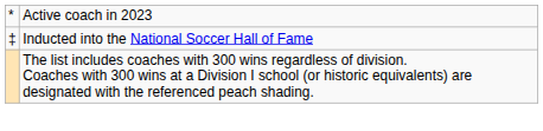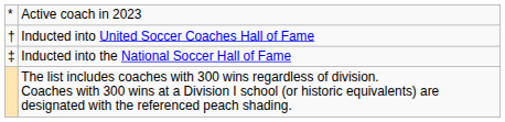 <table class="wikitable">
 <tr>
 <td>*</td>
 <td>Active coach in 2023</td>
+</tr>
+<tr>
+<td>†</td>
+<td>Inducted into <a href='#'>United Soccer Coaches Hall of Fame</a></td>
 </tr>
 <tr>
 <td>‡</td>
 <td>Inducted into the <a href='#'>National Soccer Hall of Fame</a></td>
 </tr>
 <tr>
 <td bgcolor=#FFE5B4></td>
 <td>The list includes coaches with 300 wins regardless of division.<br> Coaches with 300 wins at a Division I school (or historic equivalents) are designated with the referenced peach shading.</td>
 </tr>
 </table>
